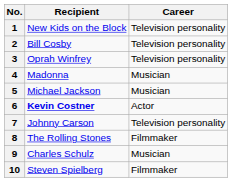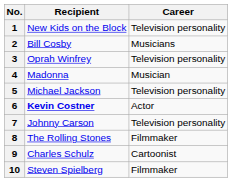 <table class="wikitable plainrowheaders">
 <tr>
 <th scope="col">No.</th>
 <th scope="col">Recipient</th>
 <th scope="col">Career</th>
 </tr>
 <tr>
 <th scope="row">1</th>
 <td> <a href='#'>New Kids on the Block</a></td>
 <td>Television personality</td>
 </tr>
 <tr>
 <th scope="row">2</th>
 <td> <a href='#'>Bill Cosby</a></td>
-<td>Television personality</td>
+<td>Musicians</td>
 </tr>
 <tr>
 <th scope="row">3</th>
 <td> <a href='#'>Oprah Winfrey</a></td>
 <td>Television personality</td>
 </tr>
 <tr>
 <th scope="row">4</th>
 <td> <a href='#'>Madonna</a></td>
 <td>Musician</td>
 </tr>
 <tr>
 <th scope="row">5</th>
 <td> <a href='#'>Michael Jackson</a></td>
-<td>Musician</td>
+<td>Television personality</td>
 </tr>
 <tr>
 <th scope="row">6</th>
 <td><strong> <a href='#'>Kevin Costner</a></strong></td>
 <td>Actor</td>
 </tr>
 <tr>
 <th scope="row">7</th>
 <td> <a href='#'>Johnny Carson</a></td>
 <td>Television personality</td>
 </tr>
 <tr>
 <th scope="row">8</th>
 <td> <a href='#'>The Rolling Stones</a></td>
 <td>Filmmaker</td>
 </tr>
 <tr>
 <th scope="row">9</th>
 <td> <a href='#'>Charles Schulz</a></td>
-<td>Musician</td>
+<td>Cartoonist</td>
 </tr>
 <tr>
 <th scope="row">10</th>
 <td> <a href='#'>Steven Spielberg</a></td>
 <td>Filmmaker</td>
 </tr>
 </table>
